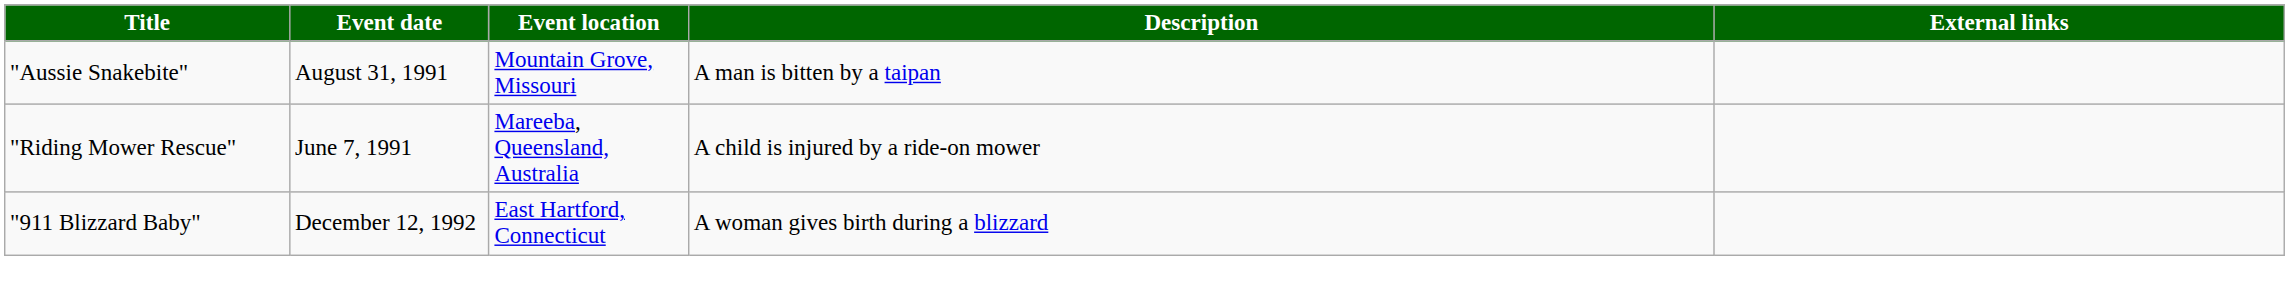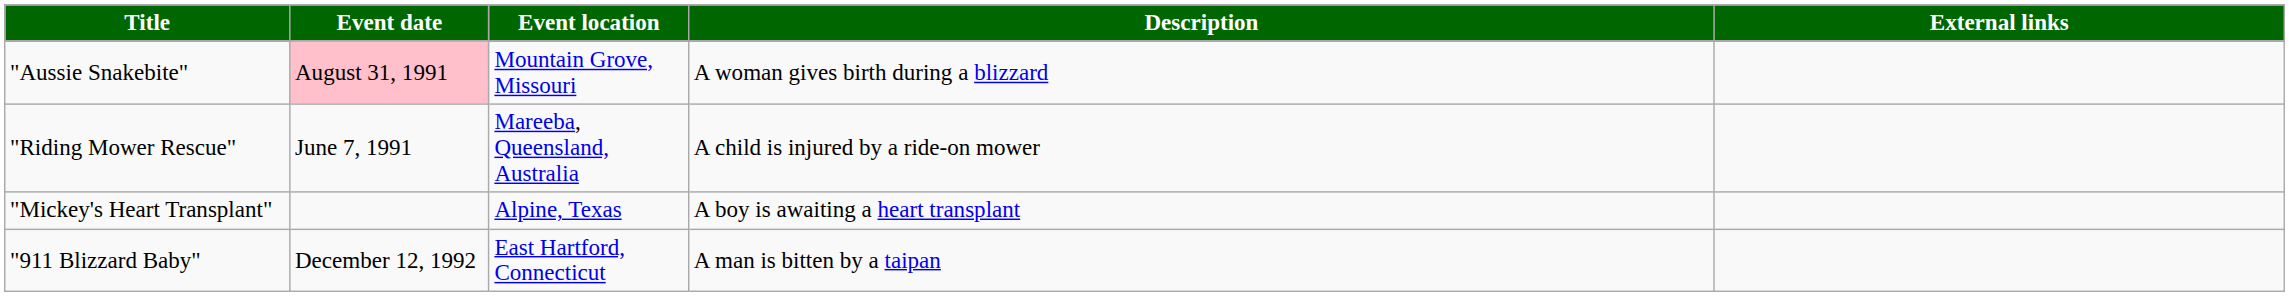 <table class="wikitable" style="width: 100%;">
 <tr>
 <th style="background: #006600; color: #FFFFFF; width: 10%;">Title</th>
 <th style="background: #006600; color: #FFFFFF; width: 7%;">Event date</th>
 <th style="background: #006600; color: #FFFFFF; width: 7%;">Event location</th>
 <th style="background: #006600; color: #FFFFFF; width: 36%;">Description</th>
 <th style="background: #006600; color: #FFFFFF; width: 20%;">External links</th>
 </tr>
 <tr>
 <td>"Aussie Snakebite"</td>
-<td>August 31, 1991</td>
+<td style="background: pink;">August 31, 1991</td>
 <td><a href='#'>Mountain Grove, Missouri</a></td>
-<td>A man is bitten by a <a href='#'>taipan</a></td>
+<td>A woman gives birth during a <a href='#'>blizzard</a></td>
 <td></td>
 </tr>
 <tr>
 <td>"Riding Mower Rescue"</td>
 <td>June 7, 1991</td>
 <td><a href='#'>Mareeba</a>, <a href='#'>Queensland, Australia</a></td>
 <td>A child is injured by a ride-on mower</td>
 <td></td>
 </tr>
 <tr>
+<td>"Mickey's Heart Transplant"</td>
+<td></td>
+<td><a href='#'>Alpine, Texas</a></td>
+<td>A boy is awaiting a <a href='#'>heart transplant</a></td>
+<td></td>
+</tr>
+<tr>
 <td>"911 Blizzard Baby"</td>
 <td>December 12, 1992</td>
 <td><a href='#'>East Hartford, Connecticut</a></td>
-<td>A woman gives birth during a <a href='#'>blizzard</a></td>
+<td>A man is bitten by a <a href='#'>taipan</a></td>
 <td></td>
 </tr>
 </table>
